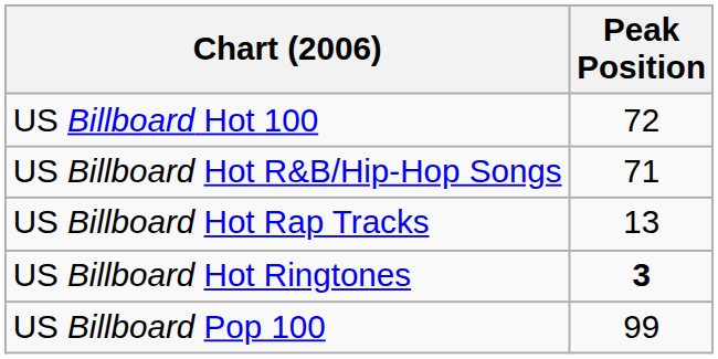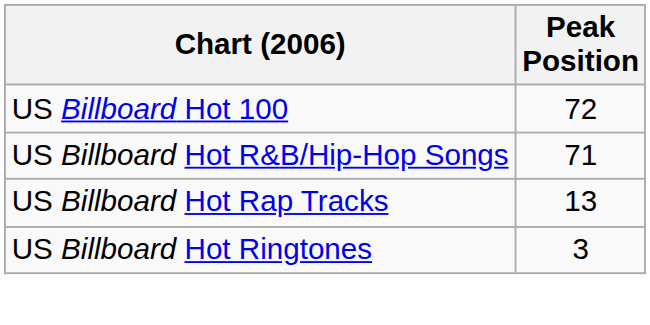 <table class="wikitable">
 <tr>
 <th>Chart (2006)</th>
 <th>Peak<br>Position</th>
 </tr>
 <tr>
 <td>US <a href='#'><em>Billboard</em> Hot 100</a></td>
 <td align="center">72</td>
 </tr>
 <tr>
 <td>US <em>Billboard</em> <a href='#'>Hot R&B/Hip-Hop Songs</a></td>
 <td align="center">71</td>
 </tr>
 <tr>
 <td>US <em>Billboard</em> <a href='#'>Hot Rap Tracks</a></td>
 <td align="center">13</td>
 </tr>
 <tr>
 <td>US <em>Billboard</em> <a href='#'>Hot Ringtones</a></td>
-<td align="center"><strong>3</strong></td>
-</tr>
-<tr>
-<td>US <em>Billboard</em> <a href='#'>Pop 100</a></td>
-<td align="center">99</td>
+<td align="center">3</td>
 </tr>
 </table>
